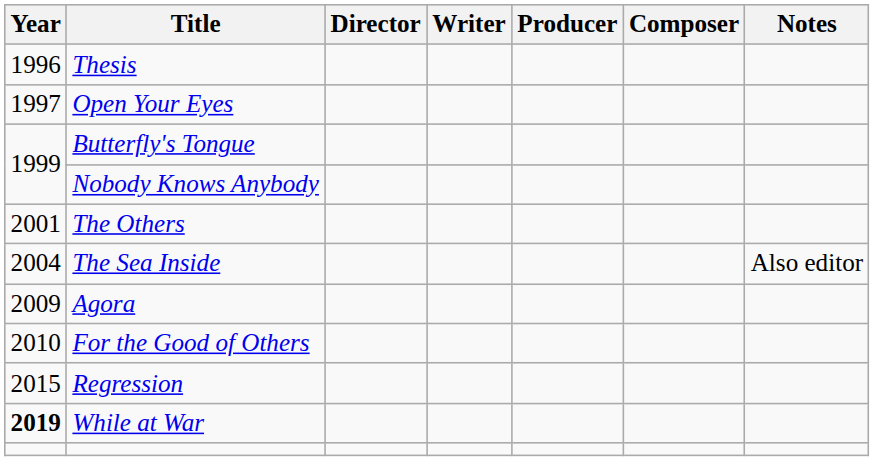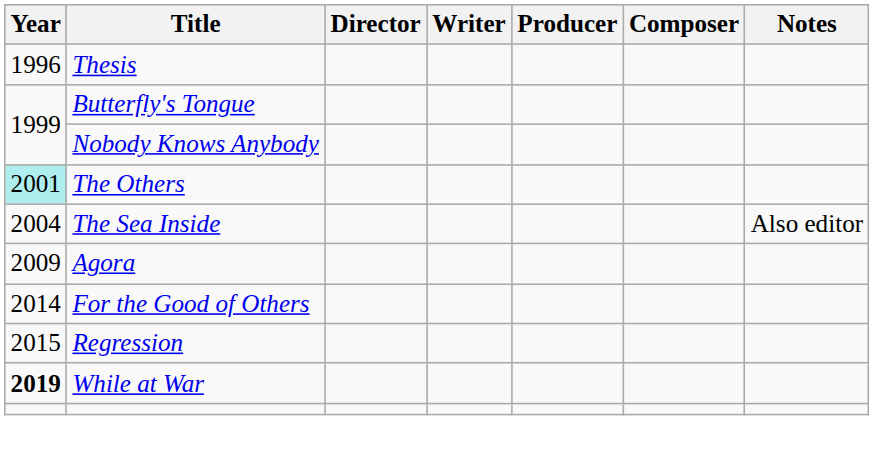 <table class= "wikitable">
 <tr>
 <th>Year</th>
 <th>Title</th>
 <th>Director</th>
 <th>Writer</th>
 <th>Producer</th>
 <th>Composer</th>
 <th>Notes</th>
 </tr>
 <tr>
 <td>1996</td>
 <td><em><a href='#'>Thesis</a></em></td>
-<td></td>
-<td></td>
-<td></td>
-<td></td>
-<td></td>
-</tr>
-<tr>
-<td>1997</td>
-<td><em><a href='#'>Open Your Eyes</a></em></td>
 <td></td>
 <td></td>
 <td></td>
 <td></td>
 <td></td>
 </tr>
 <tr>
 <td rowspan="2">1999</td>
 <td><em><a href='#'>Butterfly's Tongue</a></em></td>
 <td></td>
 <td></td>
 <td></td>
 <td></td>
 <td></td>
 </tr>
 <tr>
 <td><em><a href='#'>Nobody Knows Anybody</a></em></td>
 <td></td>
 <td></td>
 <td></td>
 <td></td>
 <td></td>
 </tr>
 <tr>
-<td>2001</td>
+<td style="background: paleturquoise;">2001</td>
 <td><em><a href='#'>The Others</a></em></td>
 <td></td>
 <td></td>
 <td></td>
 <td></td>
 <td></td>
 </tr>
 <tr>
 <td>2004</td>
 <td><em><a href='#'>The Sea Inside</a></em></td>
 <td></td>
 <td></td>
 <td></td>
 <td></td>
 <td>Also editor</td>
 </tr>
 <tr>
 <td>2009</td>
 <td><em><a href='#'>Agora</a></em></td>
 <td></td>
 <td></td>
 <td></td>
 <td></td>
 <td></td>
 </tr>
 <tr>
-<td>2010</td>
+<td>2014</td>
 <td><em><a href='#'>For the Good of Others</a></em></td>
 <td></td>
 <td></td>
 <td></td>
 <td></td>
 <td></td>
 </tr>
 <tr>
 <td>2015</td>
 <td><em><a href='#'>Regression</a></em></td>
 <td></td>
 <td></td>
 <td></td>
 <td></td>
 <td></td>
 </tr>
 <tr>
 <td><strong>2019</strong></td>
 <td><em><a href='#'>While at War</a></em></td>
 <td></td>
 <td></td>
 <td></td>
 <td></td>
 <td></td>
 </tr>
 <tr>
 <td></td>
 <td></td>
 <td></td>
 <td></td>
 <td></td>
 <td></td>
 <td></td>
 </tr>
 </table>
